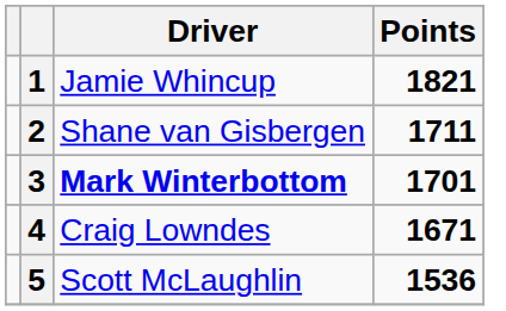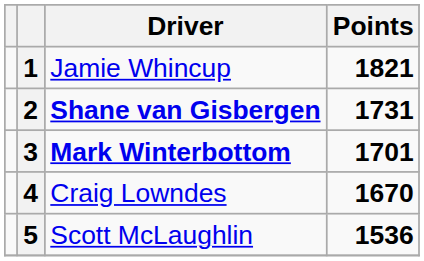 <table class="wikitable" style="font-size: 95%;">
 <tr>
 <th></th>
 <th></th>
 <th>Driver</th>
 <th>Points</th>
 </tr>
 <tr>
 <td align="left"></td>
 <th>1</th>
 <td> <a href='#'>Jamie Whincup</a></td>
 <td align="right"><strong>1821</strong></td>
 </tr>
 <tr>
 <td align="left"></td>
 <th>2</th>
-<td> <a href='#'>Shane van Gisbergen</a></td>
-<td align="right"><strong>1711</strong></td>
+<td><strong> <a href='#'>Shane van Gisbergen</a></strong></td>
+<td align="right"><strong>1731</strong></td>
 </tr>
 <tr>
 <td align="left"></td>
 <th>3</th>
 <td><strong> <a href='#'>Mark Winterbottom</a></strong></td>
 <td align="right"><strong>1701</strong></td>
 </tr>
 <tr>
 <td align="left"></td>
 <th>4</th>
 <td> <a href='#'>Craig Lowndes</a></td>
-<td align="right"><strong>1671</strong></td>
+<td align="right"><strong>1670</strong></td>
 </tr>
 <tr>
 <td align="left"></td>
 <th>5</th>
 <td> <a href='#'>Scott McLaughlin</a></td>
 <td align="right"><strong>1536</strong></td>
 </tr>
 <tr>
 </tr>
 </table>
